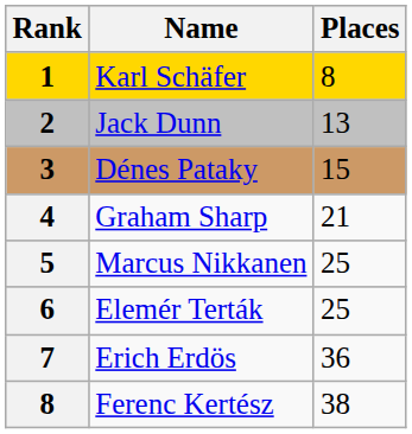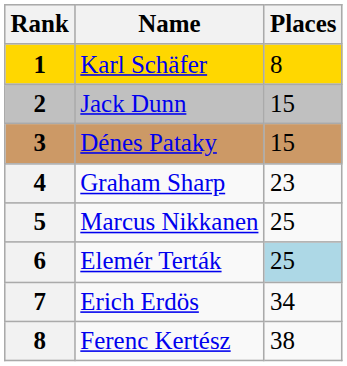 <table class="wikitable">
 <tr>
 <th>Rank</th>
 <th>Name</th>
 <th>Places</th>
 </tr>
 <tr bgcolor=gold>
 <td align=center><strong>1</strong></td>
 <td> <a href='#'>Karl Schäfer</a></td>
 <td>8</td>
 </tr>
 <tr bgcolor=silver>
 <td align=center><strong>2</strong></td>
 <td> <a href='#'>Jack Dunn</a></td>
-<td>13</td>
+<td>15</td>
 </tr>
 <tr bgcolor=cc9966>
 <td align=center><strong>3</strong></td>
 <td> <a href='#'>Dénes Pataky</a></td>
 <td>15</td>
 </tr>
 <tr>
 <th>4</th>
 <td> <a href='#'>Graham Sharp</a></td>
-<td>21</td>
+<td>23</td>
 </tr>
 <tr>
 <th>5</th>
 <td> <a href='#'>Marcus Nikkanen</a></td>
 <td>25</td>
 </tr>
 <tr>
 <th>6</th>
 <td> <a href='#'>Elemér Terták</a></td>
-<td>25</td>
+<td style="background: lightblue;">25</td>
 </tr>
 <tr>
 <th>7</th>
 <td> <a href='#'>Erich Erdös</a></td>
-<td>36</td>
+<td>34</td>
 </tr>
 <tr>
 <th>8</th>
 <td> <a href='#'>Ferenc Kertész</a></td>
 <td>38</td>
 </tr>
 </table>
